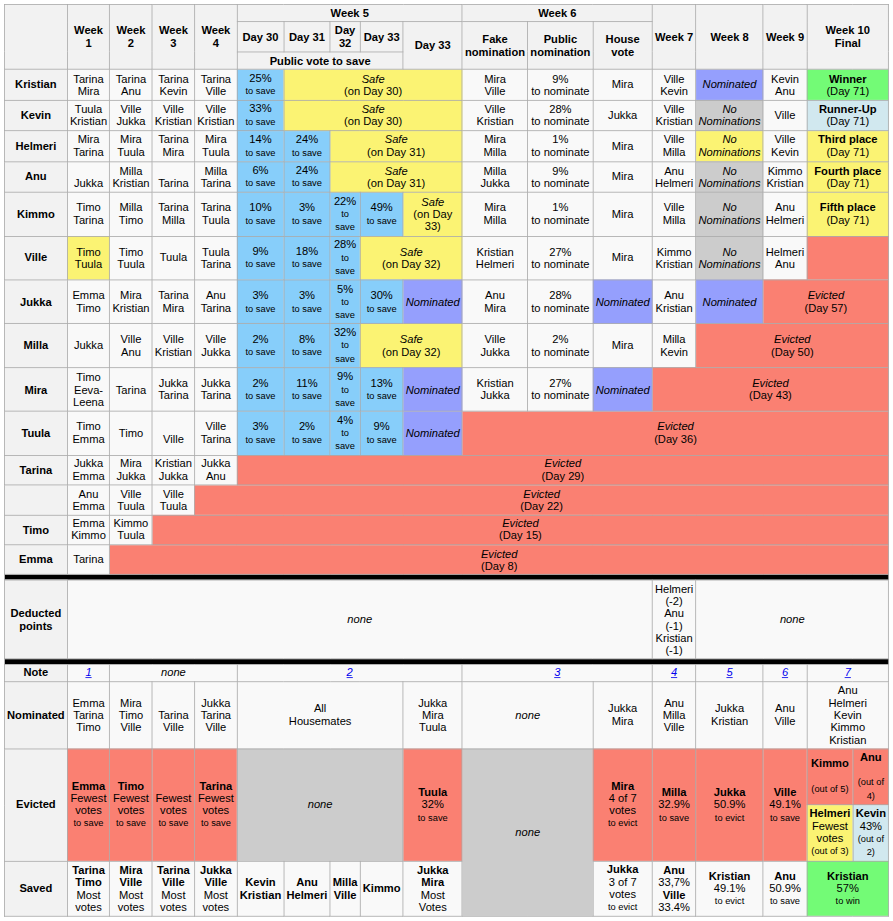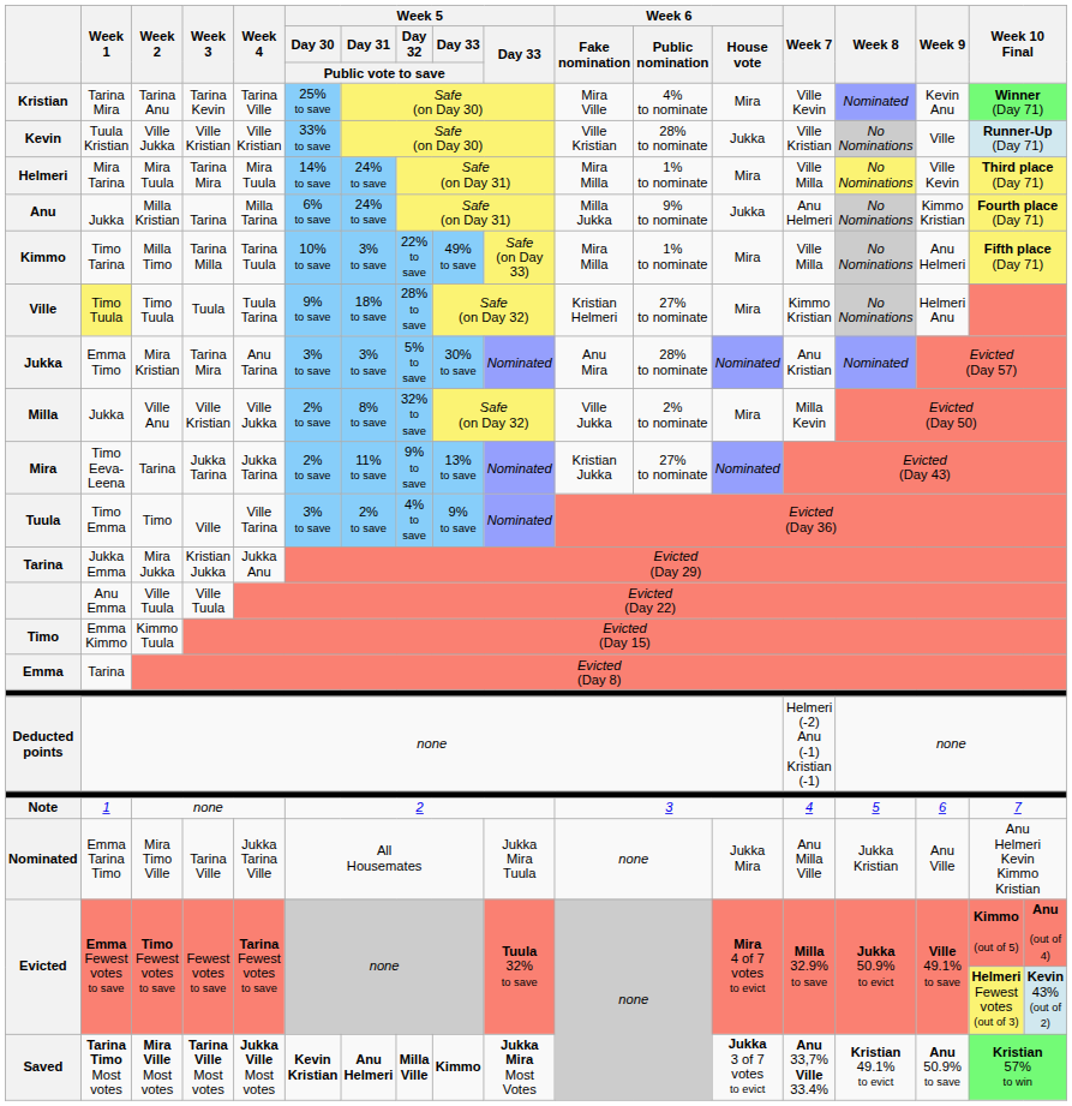 <table class="wikitable" style="font-size:85%; text-align:center; line-height:15px; width:100%;">
 <tr>
 <th rowspan="3" style="width: 5%;"></th>
 <th rowspan="3" style="width: 5%;">Week 1</th>
 <th rowspan="3" style="width: 5%;">Week 2</th>
 <th rowspan="3" style="width: 5%;">Week 3</th>
 <th rowspan="3" style="width: 5%;">Week 4</th>
 <th colspan="5" style="width: 35%;">Week 5</th>
 <th colspan="3" style="width: 15%;">Week 6</th>
 <th rowspan="3" style="width: 5%;">Week 7</th>
 <th rowspan="3" style="width: 5%;">Week 8</th>
 <th rowspan="3" style="width: 5%;">Week 9</th>
 <th colspan="2" rowspan="3" style="width: 10%;">Week 10<br>Final</th>
 </tr>
 <tr>
 <th style="width: 5%;">Day 30</th>
 <th style="width: 5%;">Day 31</th>
 <th style="width: 5%;">Day 32</th>
 <th style="width: 5%;">Day 33</th>
 <th rowspan="2" style="width: 5%;">Day 33</th>
 <th rowspan="2" style="width: 5%;">Fake<br>nomination</th>
 <th rowspan="2" style="width: 5%;">Public<br>nomination</th>
 <th rowspan="2" style="width: 5%;">House<br>vote</th>
 </tr>
 <tr>
 <th colspan="4">Public vote to save</th>
 </tr>
 <tr>
 <th>Kristian</th>
 <td>Tarina<br>Mira</td>
 <td>Tarina<br>Anu</td>
 <td>Tarina<br>Kevin</td>
 <td>Tarina<br>Ville</td>
 <td style="background:#87CEFA">25%<br><small>to save</small></td>
 <td colspan="4" style="background:#FBF373;"><em>Safe</em><br>(on Day 30)</td>
 <td>Mira<br>Ville</td>
-<td>9%<br>to nominate</td>
+<td>4%<br>to nominate</td>
 <td>Mira</td>
 <td>Ville<br>Kevin</td>
 <td style="background:#959FFD"><em>Nominated</em></td>
 <td>Kevin<br>Anu</td>
 <td colspan="2" bgcolor="73FB76"><strong>Winner</strong><br>(Day 71)</td>
 </tr>
 <tr>
 <th>Kevin</th>
 <td>Tuula<br>Kristian</td>
 <td>Ville<br>Jukka</td>
 <td>Ville<br>Kristian</td>
 <td>Ville<br>Kristian</td>
 <td style="background:#87CEFA">33%<br><small>to save</small></td>
 <td colspan="4" style="background:#FBF373;"><em>Safe</em><br>(on Day 30)</td>
 <td>Ville<br>Kristian</td>
 <td>28%<br>to nominate</td>
 <td>Jukka</td>
 <td>Ville<br>Kristian</td>
 <td style="background:#ccc;"><em>No<br>Nominations</em></td>
 <td>Ville<br></td>
 <td colspan="2" bgcolor="D1E8EF"><strong>Runner-Up</strong><br>(Day 71)</td>
 </tr>
 <tr>
 <th>Helmeri</th>
 <td>Mira<br>Tarina</td>
 <td>Mira<br>Tuula</td>
 <td>Tarina<br>Mira</td>
 <td>Mira<br>Tuula</td>
 <td style="background:#87CEFA">14%<br><small>to save</small></td>
 <td style="background:#87CEFA">24%<br><small>to save</small></td>
 <td colspan="3" style="background:#FBF373;"><em>Safe</em><br>(on Day 31)</td>
 <td>Mira<br>Milla</td>
 <td>1%<br>to nominate</td>
 <td>Mira</td>
 <td>Ville<br>Milla</td>
 <td style="background:#FBF373;"><em>No<br>Nominations</em></td>
 <td>Ville<br>Kevin</td>
 <td colspan="2" bgcolor="FBF373"><strong>Third place</strong><br>(Day 71)</td>
 </tr>
 <tr>
 <th>Anu</th>
 <td><br>Jukka</td>
 <td>Milla<br>Kristian</td>
 <td><br>Tarina</td>
 <td>Milla<br>Tarina</td>
 <td style="background:#87CEFA">6%<br><small>to save</small></td>
 <td style="background:#87CEFA">24%<br><small>to save</small></td>
 <td colspan="3" style="background:#FBF373;"><em>Safe</em><br>(on Day 31)</td>
 <td>Milla<br>Jukka</td>
 <td>9%<br>to nominate</td>
-<td>Mira</td>
+<td>Jukka</td>
 <td>Anu<br>Helmeri</td>
 <td style="background:#ccc;"><em>No<br>Nominations</em></td>
 <td>Kimmo<br>Kristian</td>
 <td colspan="2" bgcolor="FBF373"><strong>Fourth place</strong><br>(Day 71)</td>
 </tr>
 <tr>
 <th>Kimmo</th>
 <td>Timo<br>Tarina</td>
 <td>Milla<br>Timo</td>
 <td>Tarina<br>Milla</td>
 <td>Tarina<br>Tuula</td>
 <td style="background:#87CEFA">10%<br><small>to save</small></td>
 <td style="background:#87CEFA">3%<br><small>to save</small></td>
 <td style="background:#87CEFA">22%<br><small>to save</small></td>
 <td style="background:#87CEFA">49%<br><small>to save</small></td>
 <td style="background:#FBF373;"><em>Safe</em><br>(on Day 33)</td>
 <td>Mira<br>Milla</td>
 <td>1%<br>to nominate</td>
 <td>Mira</td>
 <td>Ville<br>Milla</td>
 <td style="background:#ccc;"><em>No<br>Nominations</em></td>
 <td>Anu<br>Helmeri</td>
 <td colspan=2 bgcolor="FBF373"><strong>Fifth place</strong><br>(Day 71)</td>
 </tr>
 <tr>
 <th>Ville</th>
 <td style="background:#FBF373;">Timo<br>Tuula</td>
 <td>Timo<br>Tuula</td>
 <td>Tuula<br></td>
 <td>Tuula<br>Tarina</td>
 <td style="background:#87CEFA">9%<br><small>to save</small></td>
 <td style="background:#87CEFA">18%<br><small>to save</small></td>
 <td style="background:#87CEFA">28%<br><small>to save</small></td>
 <td colspan="2" style="background:#FBF373;"><em>Safe</em><br>(on Day 32)</td>
 <td>Kristian<br>Helmeri</td>
 <td>27%<br>to nominate</td>
 <td>Mira</td>
 <td>Kimmo<br>Kristian</td>
 <td style="background:#ccc;"><em>No<br>Nominations</em></td>
 <td>Helmeri<br>Anu</td>
 <td colspan="2" style="background:salmon"></td>
 </tr>
 <tr>
 <th>Jukka</th>
 <td>Emma<br>Timo</td>
 <td>Mira<br>Kristian</td>
 <td>Tarina<br>Mira</td>
 <td>Anu<br>Tarina</td>
 <td style="background:#87CEFA">3%<br><small>to save</small></td>
 <td style="background:#87CEFA">3%<br><small>to save</small></td>
 <td style="background:#87CEFA">5%<br><small>to save</small></td>
 <td style="background:#87CEFA">30%<br><small>to save</small></td>
 <td style="background:#959FFD"><em>Nominated</em></td>
 <td>Anu<br>Mira</td>
 <td>28%<br>to nominate</td>
 <td style="background:#959FFD"><em>Nominated</em></td>
 <td>Anu<br>Kristian</td>
 <td style="background:#959FFD"><em>Nominated</em></td>
 <td colspan="3" style="background:salmon"><em>Evicted</em><br>(Day 57)</td>
 </tr>
 <tr>
 <th>Milla</th>
 <td>Jukka<br></td>
 <td>Ville<br>Anu</td>
 <td>Ville<br>Kristian</td>
 <td>Ville<br>Jukka</td>
 <td style="background:#87CEFA">2%<br><small>to save</small></td>
 <td style="background:#87CEFA">8%<br><small>to save</small></td>
 <td style="background:#87CEFA">32%<br><small>to save</small></td>
 <td colspan="2" style="background:#FBF373;"><em>Safe</em><br>(on Day 32)</td>
 <td>Ville<br>Jukka</td>
 <td>2%<br>to nominate</td>
 <td>Mira</td>
 <td>Milla<br>Kevin</td>
 <td colspan="4" style="background:salmon"><em>Evicted</em><br>(Day 50)</td>
 </tr>
 <tr>
 <th>Mira</th>
 <td>Timo<br>Eeva-Leena</td>
 <td>Tarina<br></td>
 <td>Jukka<br>Tarina</td>
 <td>Jukka<br>Tarina</td>
 <td style="background:#87CEFA">2%<br><small>to save</small></td>
 <td style="background:#87CEFA">11%<br><small>to save</small></td>
 <td style="background:#87CEFA">9%<br><small>to save</small></td>
 <td style="background:#87CEFA">13%<br><small>to save</small></td>
 <td style="background:#959FFD"><em>Nominated</em></td>
 <td>Kristian<br>Jukka</td>
 <td>27%<br>to nominate</td>
 <td style="background:#959FFD"><em>Nominated</em></td>
 <td colspan="5" style="background:salmon"><em>Evicted</em><br>(Day 43)</td>
 </tr>
 <tr>
 <th>Tuula</th>
 <td>Timo<br>Emma</td>
 <td>Timo<br></td>
 <td><br>Ville</td>
 <td>Ville<br>Tarina</td>
 <td style="background:#87CEFA">3%<br><small>to save</small></td>
 <td style="background:#87CEFA">2%<br><small>to save</small></td>
 <td style="background:#87CEFA">4%<br><small>to save</small></td>
 <td style="background:#87CEFA">9%<br><small>to save</small></td>
 <td style="background:#959FFD"><em>Nominated</em></td>
 <td colspan="8" style="background:salmon"><em>Evicted</em><br>(Day 36)</td>
 </tr>
 <tr>
 <th>Tarina</th>
 <td>Jukka<br>Emma</td>
 <td>Mira<br>Jukka</td>
 <td>Kristian<br>Jukka</td>
 <td>Jukka<br>Anu</td>
 <td colspan="13" style="background:salmon"><em>Evicted</em><br>(Day 29)</td>
 </tr>
 <tr>
 <th></th>
 <td>Anu<br>Emma</td>
 <td>Ville<br>Tuula</td>
 <td>Ville<br>Tuula</td>
 <td colspan="14" style="background:salmon"><em>Evicted</em><br>(Day 22)</td>
 </tr>
 <tr>
 <th>Timo</th>
 <td>Emma<br>Kimmo</td>
 <td>Kimmo<br>Tuula</td>
 <td colspan="15" style="background:salmon"><em>Evicted</em><br>(Day 15)</td>
 </tr>
 <tr>
 <th>Emma</th>
 <td>Tarina<br></td>
 <td colspan="16" style="background:salmon"><em>Evicted</em><br>(Day 8)</td>
 </tr>
 <tr>
 <th colspan="18" style="background-color: black;"></th>
 </tr>
 <tr>
 <th>Deducted points</th>
 <td colspan="12"><em>none</em></td>
 <td>Helmeri (-2)<br>Anu (-1)<br>Kristian (-1)</td>
 <td colspan="4"><em>none</em></td>
 </tr>
 <tr>
 <th colspan="18" style="background-color: black;"></th>
 </tr>
 <tr>
 <th>Note</th>
 <td><em><a href='#'>1</a></em></td>
 <td colspan="3"><em>none</em></td>
 <td colspan="5"><em><a href='#'>2</a></em></td>
 <td colspan="3"><em><a href='#'>3</a></em></td>
 <td><em><a href='#'>4</a></em></td>
 <td><em><a href='#'>5</a></em></td>
 <td><em><a href='#'>6</a></em></td>
 <td colspan="2"><em><a href='#'>7</a></em></td>
 </tr>
 <tr>
 <th>Nominated</th>
 <td>Emma<br>Tarina<br>Timo</td>
 <td>Mira<br>Timo<br>Ville</td>
 <td><br>Tarina<br>Ville</td>
 <td>Jukka<br>Tarina<br>Ville</td>
 <td colspan="4">All<br>Housemates</td>
 <td>Jukka<br>Mira<br>Tuula</td>
 <td colspan="2"><em>none</em></td>
 <td>Jukka<br>Mira</td>
 <td>Anu<br>Milla<br>Ville</td>
 <td>Jukka<br>Kristian</td>
 <td>Anu<br>Ville</td>
 <td colspan="2">Anu<br>Helmeri<br>Kevin<br>Kimmo<br>Kristian</td>
 </tr>
 <tr>
 <th rowspan="2">Evicted</th>
 <td rowspan="2" style="background:salmon"><strong>Emma</strong><br>Fewest votes<br><small>to save</small></td>
 <td rowspan="2" style="background:salmon"><strong>Timo</strong><br>Fewest votes<br><small>to save</small></td>
 <td rowspan="2" style="background:salmon"><strong></strong><br>Fewest votes<br><small>to save</small></td>
 <td rowspan="2" style="background:salmon"><strong>Tarina</strong><br>Fewest votes<br><small>to save</small></td>
 <td colspan="4" rowspan="2" style="background:#ccc"><em>none</em></td>
 <td rowspan="2" style="background:salmon"><strong>Tuula</strong><br>32%<br><small>to save</small></td>
 <td colspan="2" rowspan="3" style="background:#ccc"><em>none</em></td>
 <td rowspan="2" style="background:salmon"><strong>Mira</strong><br>4 of 7 votes<br><small>to evict</small></td>
 <td rowspan="2" style="background:salmon"><strong>Milla</strong><br>32.9%<br><small>to save</small></td>
 <td rowspan="2" style="background:salmon"><strong>Jukka</strong><br>50.9%<br><small>to evict</small></td>
 <td rowspan="2" style="background:salmon"><strong>Ville</strong><br>49.1%<br><small>to save</small></td>
 <td style="background:salmon"><strong>Kimmo</strong><br><br><small>(out of 5)</small></td>
 <td style="background:salmon"><strong>Anu</strong><br><br><small>(out of 4)</small></td>
 </tr>
 <tr>
 <td style="background:#fbf373"><strong>Helmeri</strong><br>Fewest votes<br><small>(out of 3)</small></td>
 <td style="background:#d1e8ef"><strong>Kevin</strong><br>43%<br><small>(out of 2)</small></td>
 </tr>
 <tr>
 <th>Saved</th>
 <td><strong>Tarina</strong><br><strong>Timo</strong><br>Most votes</td>
 <td><strong>Mira</strong><br><strong>Ville</strong><br>Most votes</td>
 <td><strong>Tarina</strong><br><strong>Ville</strong><br>Most votes</td>
 <td><strong>Jukka</strong><br><strong>Ville</strong><br>Most votes</td>
 <td><strong>Kevin</strong><br><strong>Kristian</strong></td>
 <td><strong>Anu</strong><br><strong>Helmeri</strong></td>
 <td><strong>Milla</strong><br><strong>Ville</strong></td>
 <td><strong>Kimmo</strong></td>
 <td><strong>Jukka</strong><br><strong>Mira</strong><br>Most Votes</td>
 <td><strong>Jukka</strong><br>3 of 7 votes<br><small>to evict</small></td>
 <td><strong>Anu</strong><br>33,7%<br><strong>Ville</strong><br>33.4%</td>
 <td><strong>Kristian</strong><br>49.1%<br><small>to evict</small></td>
 <td><strong>Anu</strong><br>50.9%<br><small>to save</small></td>
 <td colspan="2" style="background:#73fb76"><strong>Kristian</strong><br>57%<br><small>to win</small></td>
 </tr>
 </table>
